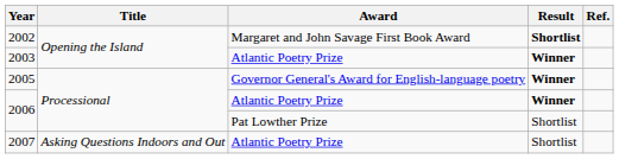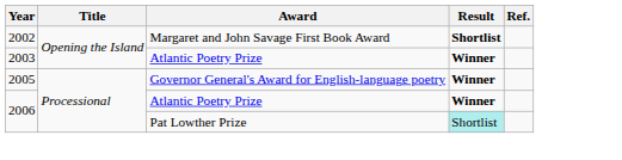 <table class="wikitable sortable mw-collapsible">
 <tr>
 <th>Year</th>
 <th>Title</th>
 <th>Award</th>
 <th>Result</th>
 <th>Ref.</th>
 </tr>
 <tr>
 <td>2002</td>
 <td rowspan="2"><em>Opening the Island</em></td>
 <td>Margaret and John Savage First Book Award</td>
 <td><strong>Shortlist</strong></td>
 <td></td>
 </tr>
 <tr>
 <td>2003</td>
 <td><a href='#'>Atlantic Poetry Prize</a></td>
 <td><strong>Winner</strong></td>
 <td></td>
 </tr>
 <tr>
 <td>2005</td>
 <td rowspan="3"><em>Processional</em></td>
 <td><a href='#'>Governor General's Award for English-language poetry</a></td>
 <td><strong>Winner</strong></td>
 <td></td>
 </tr>
 <tr>
 <td rowspan="2">2006</td>
 <td><a href='#'>Atlantic Poetry Prize</a></td>
 <td><strong>Winner</strong></td>
 <td></td>
 </tr>
 <tr>
 <td>Pat Lowther Prize</td>
-<td>Shortlist</td>
-<td></td>
-</tr>
-<tr>
-<td>2007</td>
-<td><em>Asking Questions Indoors and Out</em></td>
-<td><a href='#'>Atlantic Poetry Prize</a></td>
-<td>Shortlist</td>
+<td style="background: paleturquoise;">Shortlist</td>
 <td></td>
 </tr>
 </table>
